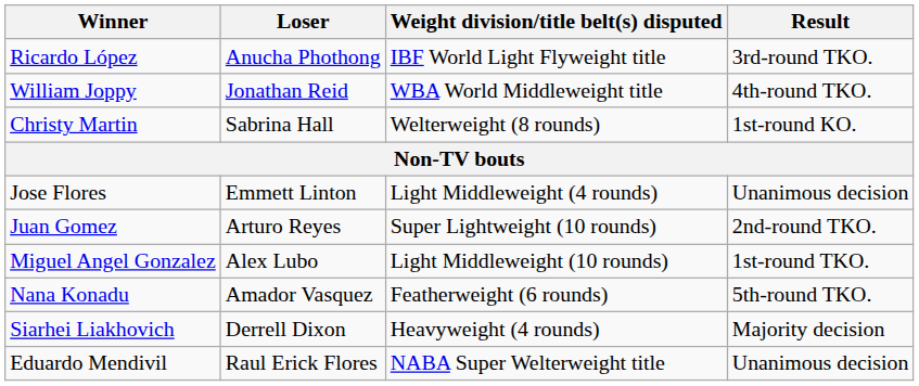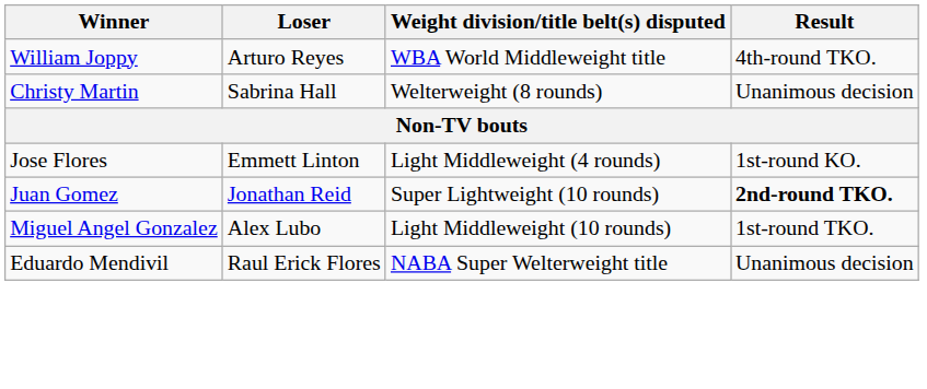 <table class=wikitable>
 <tr>
 <th>Winner</th>
 <th>Loser</th>
 <th>Weight division/title belt(s) disputed</th>
 <th>Result</th>
 </tr>
 <tr>
-<td> <a href='#'>Ricardo López</a></td>
-<td> <a href='#'>Anucha Phothong</a></td>
-<td><a href='#'>IBF</a> World Light Flyweight title</td>
-<td>3rd-round TKO.</td>
-</tr>
-<tr>
 <td> <a href='#'>William Joppy</a></td>
-<td> <a href='#'>Jonathan Reid</a></td>
+<td> Arturo Reyes</td>
 <td><a href='#'>WBA</a> World Middleweight title</td>
 <td>4th-round TKO.</td>
 </tr>
 <tr>
 <td> <a href='#'>Christy Martin</a></td>
 <td> Sabrina Hall</td>
 <td>Welterweight (8 rounds)</td>
-<td>1st-round KO.</td>
+<td>Unanimous decision</td>
 </tr>
 <tr>
 <th colspan=4>Non-TV bouts</th>
 </tr>
 <tr>
 <td> Jose Flores</td>
 <td> Emmett Linton</td>
 <td>Light Middleweight (4 rounds)</td>
-<td>Unanimous decision</td>
+<td>1st-round KO.</td>
 </tr>
 <tr>
 <td> <a href='#'>Juan Gomez</a></td>
-<td> Arturo Reyes</td>
+<td> <a href='#'>Jonathan Reid</a></td>
 <td>Super Lightweight (10 rounds)</td>
-<td>2nd-round TKO.</td>
+<td><strong>2nd-round TKO.</strong></td>
 </tr>
 <tr>
 <td> <a href='#'>Miguel Angel Gonzalez</a></td>
 <td> Alex Lubo</td>
 <td>Light Middleweight (10 rounds)</td>
 <td>1st-round TKO.</td>
 </tr>
 <tr>
-<td> <a href='#'>Nana Konadu</a></td>
-<td> Amador Vasquez</td>
-<td>Featherweight (6 rounds)</td>
-<td>5th-round TKO.</td>
-</tr>
-<tr>
-<td> <a href='#'>Siarhei Liakhovich</a></td>
-<td> Derrell Dixon</td>
-<td>Heavyweight (4 rounds)</td>
-<td>Majority decision</td>
-</tr>
-<tr>
 <td> Eduardo Mendivil</td>
 <td> Raul Erick Flores</td>
 <td><a href='#'>NABA</a> Super Welterweight title</td>
 <td>Unanimous decision</td>
 </tr>
 </table>
